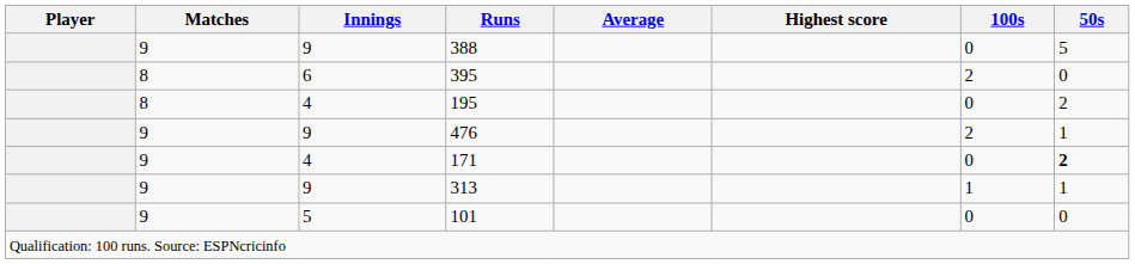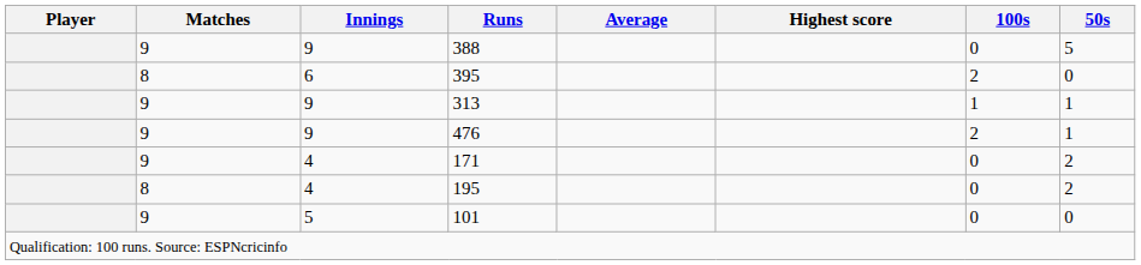 <table class="wikitable sortable plainrowheaders" style="width:80%;">
 <tr>
 <th scope="col">Player</th>
 <th scope="col">Matches</th>
 <th scope="col"><a href='#'>Innings</a></th>
 <th scope="col"><a href='#'>Runs</a></th>
 <th scope="col"><a href='#'>Average</a></th>
 <th scope="col">Highest score</th>
 <th scope="col"><a href='#'>100s</a></th>
 <th scope="col"><a href='#'>50s</a></th>
 </tr>
 <tr>
 <th scope="row"></th>
 <td>9</td>
 <td>9</td>
 <td>388</td>
 <td></td>
 <td></td>
 <td>0</td>
 <td>5</td>
 </tr>
 <tr>
 <th scope="row"></th>
 <td>8</td>
 <td>6</td>
 <td>395</td>
 <td></td>
 <td></td>
 <td>2</td>
 <td>0</td>
 </tr>
 <tr>
 <th scope="row"></th>
-<td>8</td>
-<td>4</td>
-<td>195</td>
+<td>9</td>
+<td>9</td>
+<td>313</td>
 <td></td>
 <td></td>
-<td>0</td>
-<td>2</td>
+<td>1</td>
+<td>1</td>
 </tr>
 <tr>
 <th scope="row"></th>
 <td>9</td>
 <td>9</td>
 <td>476</td>
 <td></td>
 <td></td>
 <td>2</td>
 <td>1</td>
 </tr>
 <tr>
 <th scope="row"></th>
 <td>9</td>
 <td>4</td>
 <td>171</td>
 <td></td>
 <td></td>
 <td>0</td>
-<td><strong>2</strong></td>
+<td>2</td>
 </tr>
 <tr>
 <th scope="row"></th>
-<td>9</td>
-<td>9</td>
-<td>313</td>
+<td>8</td>
+<td>4</td>
+<td>195</td>
 <td></td>
 <td></td>
-<td>1</td>
-<td>1</td>
+<td>0</td>
+<td>2</td>
 </tr>
 <tr>
 <th scope="row"></th>
 <td>9</td>
 <td>5</td>
 <td>101</td>
 <td></td>
 <td></td>
 <td>0</td>
 <td>0</td>
 </tr>
 <tr class="sortbottom">
 <td colspan="8"><small>Qualification: 100 runs. Source: ESPNcricinfo</small></td>
 </tr>
 </table>
